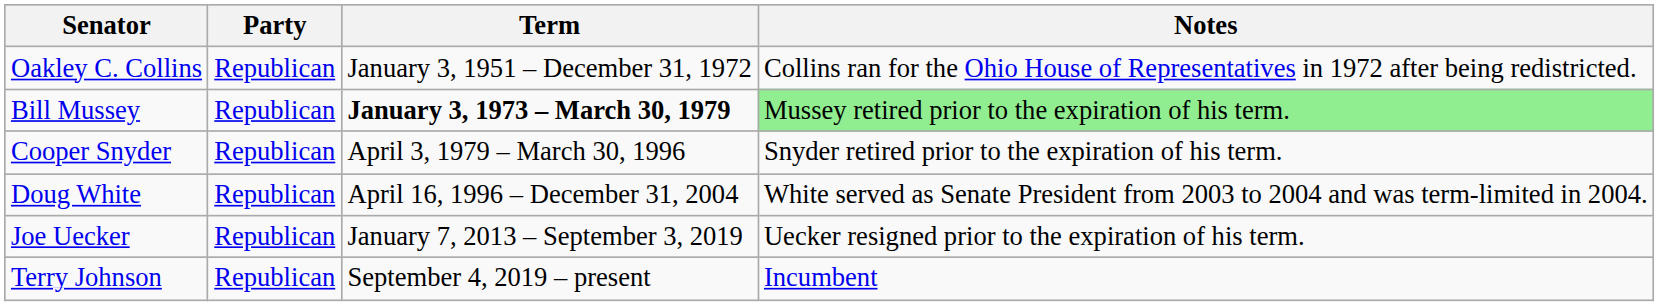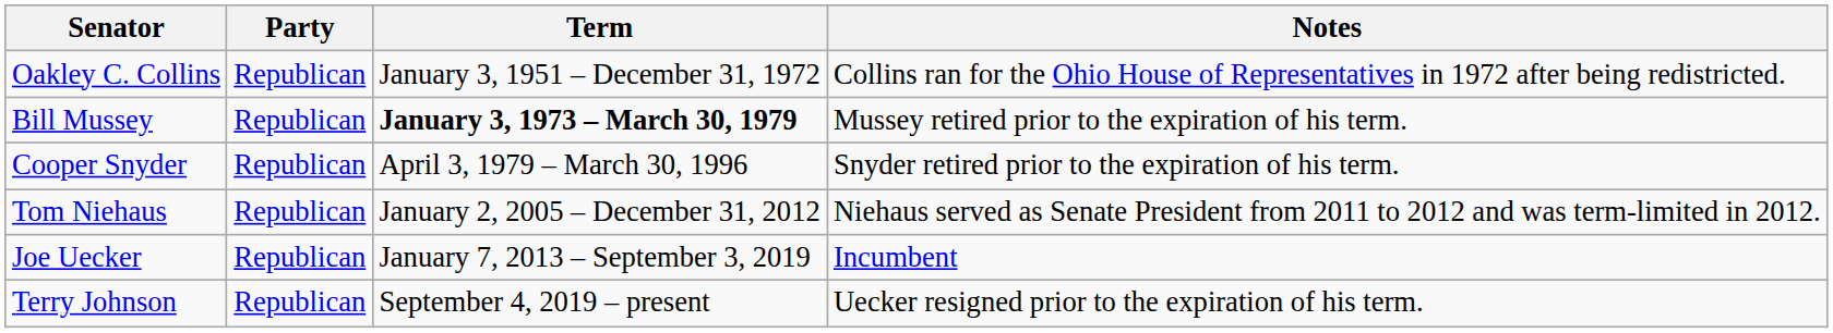 <table class=wikitable>
 <tr valign=bottom>
 <th>Senator</th>
 <th>Party</th>
 <th>Term</th>
 <th>Notes</th>
 </tr>
 <tr>
 <td><a href='#'>Oakley C. Collins</a></td>
 <td><a href='#'>Republican</a></td>
 <td>January 3, 1951 – December 31, 1972</td>
 <td>Collins ran for the <a href='#'>Ohio House of Representatives</a> in 1972 after being redistricted.</td>
 </tr>
 <tr>
 <td><a href='#'>Bill Mussey</a></td>
 <td><a href='#'>Republican</a></td>
 <td><strong>January 3, 1973 – March 30, 1979</strong></td>
-<td style="background: lightgreen;">Mussey retired prior to the expiration of his term.</td>
+<td>Mussey retired prior to the expiration of his term.</td>
 </tr>
 <tr>
 <td><a href='#'>Cooper Snyder</a></td>
 <td><a href='#'>Republican</a></td>
 <td>April 3, 1979 – March 30, 1996</td>
 <td>Snyder retired prior to the expiration of his term.</td>
 </tr>
 <tr>
-<td><a href='#'>Doug White</a></td>
+<td><a href='#'>Tom Niehaus</a></td>
 <td><a href='#'>Republican</a></td>
-<td>April 16, 1996 – December 31, 2004</td>
-<td>White served as Senate President from 2003 to 2004 and was term-limited in 2004.</td>
+<td>January 2, 2005 – December 31, 2012</td>
+<td>Niehaus served as Senate President from 2011 to 2012 and was term-limited in 2012.</td>
 </tr>
 <tr>
 <td><a href='#'>Joe Uecker</a></td>
 <td><a href='#'>Republican</a></td>
 <td>January 7, 2013 – September 3, 2019</td>
-<td>Uecker resigned prior to the expiration of his term.</td>
+<td><a href='#'>Incumbent</a></td>
 </tr>
 <tr>
 <td><a href='#'>Terry Johnson</a></td>
 <td><a href='#'>Republican</a></td>
 <td>September 4, 2019 – present</td>
-<td><a href='#'>Incumbent</a></td>
+<td>Uecker resigned prior to the expiration of his term.</td>
 </tr>
 </table>
